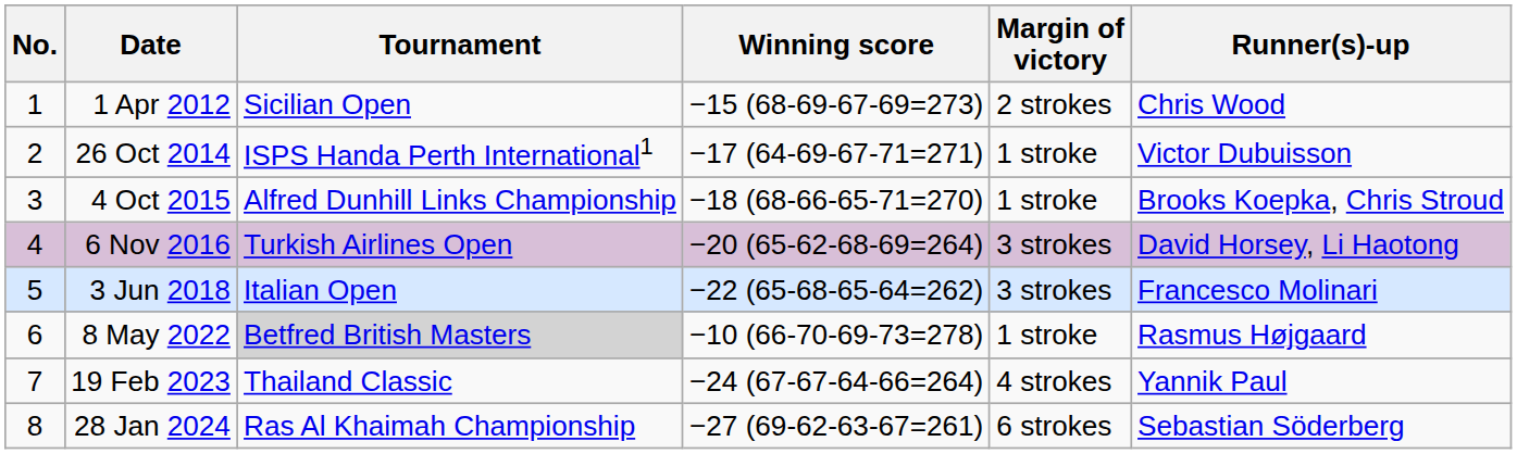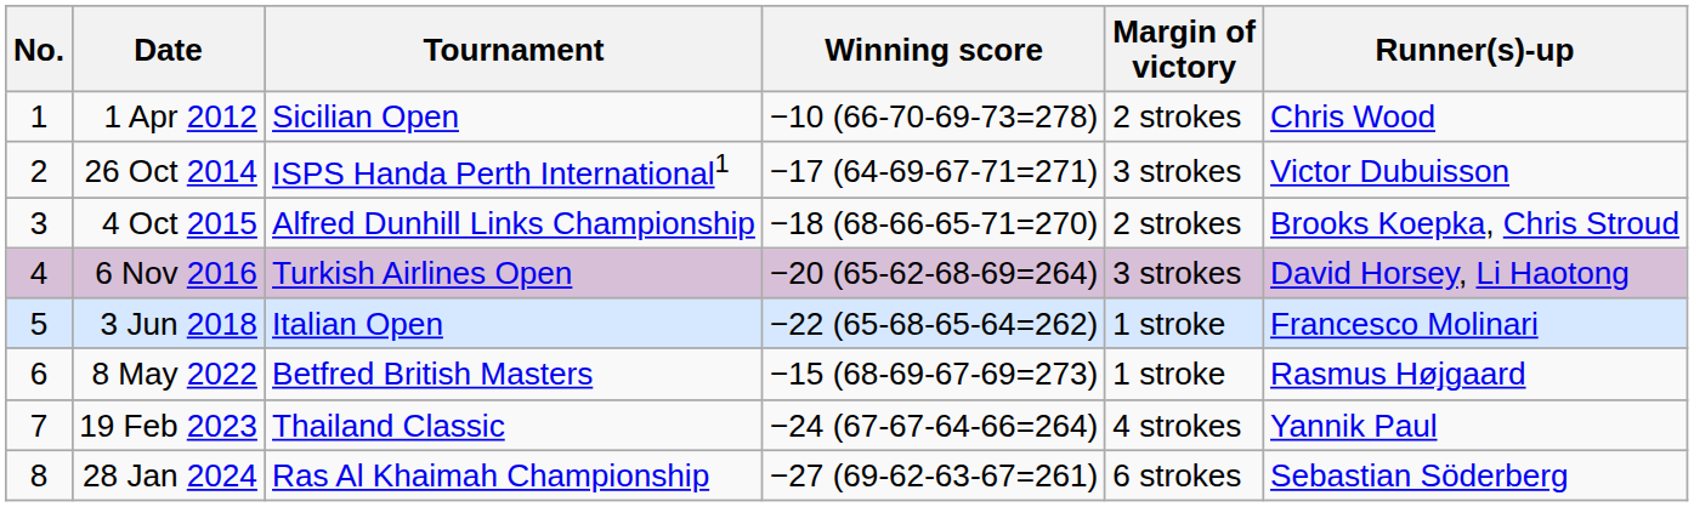 <table class="wikitable" style="font-size:95%;">
 <tr>
 <th>No.</th>
 <th>Date</th>
 <th>Tournament</th>
 <th>Winning score</th>
 <th>Margin of<br>victory</th>
 <th>Runner(s)-up</th>
 </tr>
 <tr>
 <td align=center>1</td>
 <td align=right>1 Apr <a href='#'>2012</a></td>
 <td><a href='#'>Sicilian Open</a></td>
-<td>−15 (68-69-67-69=273)</td>
+<td>−10 (66-70-69-73=278)</td>
 <td>2 strokes</td>
 <td> <a href='#'>Chris Wood</a></td>
 </tr>
 <tr>
 <td align=center>2</td>
 <td align=right>26 Oct <a href='#'>2014</a></td>
 <td><a href='#'>ISPS Handa Perth International</a><sup>1</sup></td>
 <td>−17 (64-69-67-71=271)</td>
-<td>1 stroke</td>
+<td>3 strokes</td>
 <td> <a href='#'>Victor Dubuisson</a></td>
 </tr>
 <tr>
 <td align=center>3</td>
 <td align=right>4 Oct <a href='#'>2015</a></td>
 <td><a href='#'>Alfred Dunhill Links Championship</a></td>
 <td>−18 (68-66-65-71=270)</td>
-<td>1 stroke</td>
+<td>2 strokes</td>
 <td> <a href='#'>Brooks Koepka</a>,  <a href='#'>Chris Stroud</a></td>
 </tr>
 <tr style="background:thistle;">
 <td align=center>4</td>
 <td align=right>6 Nov <a href='#'>2016</a></td>
 <td><a href='#'>Turkish Airlines Open</a></td>
 <td>−20 (65-62-68-69=264)</td>
 <td>3 strokes</td>
 <td> <a href='#'>David Horsey</a>,  <a href='#'>Li Haotong</a></td>
 </tr>
 <tr style="background:#D6E8FF;">
 <td align=center>5</td>
 <td align=right>3 Jun <a href='#'>2018</a></td>
 <td><a href='#'>Italian Open</a></td>
 <td>−22 (65-68-65-64=262)</td>
-<td>3 strokes</td>
+<td>1 stroke</td>
 <td> <a href='#'>Francesco Molinari</a></td>
 </tr>
 <tr>
 <td align=center>6</td>
 <td align=right>8 May <a href='#'>2022</a></td>
-<td style="background: lightgrey;"><a href='#'>Betfred British Masters</a></td>
-<td>−10 (66-70-69-73=278)</td>
+<td><a href='#'>Betfred British Masters</a></td>
+<td>−15 (68-69-67-69=273)</td>
 <td>1 stroke</td>
 <td> <a href='#'>Rasmus Højgaard</a></td>
 </tr>
 <tr>
 <td align=center>7</td>
 <td align=right>19 Feb <a href='#'>2023</a></td>
 <td><a href='#'>Thailand Classic</a></td>
 <td>−24 (67-67-64-66=264)</td>
 <td>4 strokes</td>
 <td> <a href='#'>Yannik Paul</a></td>
 </tr>
 <tr>
 <td align=center>8</td>
 <td align=right>28 Jan <a href='#'>2024</a></td>
 <td><a href='#'>Ras Al Khaimah Championship</a></td>
 <td>−27 (69-62-63-67=261)</td>
 <td>6 strokes</td>
 <td> <a href='#'>Sebastian Söderberg</a></td>
 </tr>
 </table>
